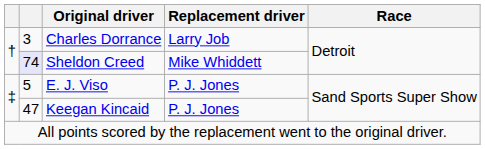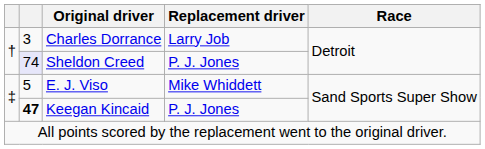 <table class="wikitable">
 <tr>
 <th></th>
 <th></th>
 <th>Original driver</th>
 <th>Replacement driver</th>
 <th>Race</th>
 </tr>
 <tr>
 <td align=center rowspan=2>†</td>
 <td>3</td>
 <td><a href='#'>Charles Dorrance</a></td>
 <td><a href='#'>Larry Job</a></td>
 <td rowspan=2>Detroit</td>
 </tr>
 <tr>
 <td style="background: lavender;">74</td>
 <td><a href='#'>Sheldon Creed</a></td>
-<td><a href='#'>Mike Whiddett</a></td>
+<td><a href='#'>P. J. Jones</a></td>
 </tr>
 <tr>
 <td align=center rowspan=2>‡</td>
 <td>5</td>
 <td><a href='#'>E. J. Viso</a></td>
-<td><a href='#'>P. J. Jones</a></td>
+<td><a href='#'>Mike Whiddett</a></td>
 <td rowspan=2>Sand Sports Super Show</td>
 </tr>
 <tr>
-<td>47</td>
+<td><strong>47</strong></td>
 <td><a href='#'>Keegan Kincaid</a></td>
 <td><a href='#'>P. J. Jones</a></td>
 </tr>
 <tr>
 <td colspan=5 align=center>All points scored by the replacement went to the original driver.</td>
 </tr>
 </table>
